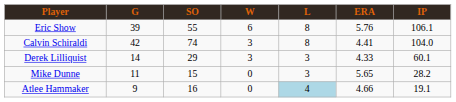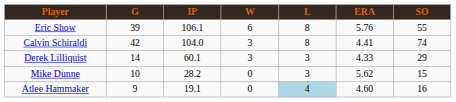 <table class="wikitable sortable">
 <tr>
 <th style="background:#312821;color:#de6108;" width="16%">Player</th>
 <th style="background:#312821;color:#de6108;" width="9%">G</th>
-<th style="background:#312821;color:#de6108;" width="9%">SO</th>
+<th style="background:#312821;color:#de6108;" width="9%">IP</th>
 <th style="background:#312821;color:#de6108;" width="9%">W</th>
 <th style="background:#312821;color:#de6108;" width="9%">L</th>
 <th style="background:#312821;color:#de6108;" width="9%">ERA</th>
-<th style="background:#312821;color:#de6108;" width="9%">IP</th>
+<th style="background:#312821;color:#de6108;" width="9%">SO</th>
 </tr>
 <tr align="center">
 <td><a href='#'>Eric Show</a></td>
 <td>39</td>
-<td>55</td>
+<td>106.1</td>
 <td>6</td>
 <td>8</td>
 <td>5.76</td>
-<td>106.1</td>
+<td>55</td>
 </tr>
 <tr align="center">
 <td><a href='#'>Calvin Schiraldi</a></td>
 <td>42</td>
-<td>74</td>
+<td>104.0</td>
 <td>3</td>
 <td>8</td>
 <td>4.41</td>
-<td>104.0</td>
+<td>74</td>
 </tr>
 <tr align=center>
 <td><a href='#'>Derek Lilliquist</a></td>
 <td>14</td>
-<td>29</td>
+<td>60.1</td>
 <td>3</td>
 <td>3</td>
 <td>4.33</td>
-<td>60.1</td>
+<td>29</td>
 </tr>
 <tr align="center">
 <td><a href='#'>Mike Dunne</a></td>
-<td>11</td>
-<td>15</td>
+<td>10</td>
+<td>28.2</td>
 <td>0</td>
 <td>3</td>
-<td>5.65</td>
-<td>28.2</td>
+<td>5.62</td>
+<td>15</td>
 </tr>
 <tr align=center>
 <td><a href='#'>Atlee Hammaker</a></td>
 <td>9</td>
-<td>16</td>
+<td>19.1</td>
 <td>0</td>
 <td style="background: lightblue;">4</td>
-<td>4.66</td>
-<td>19.1</td>
+<td>4.60</td>
+<td>16</td>
 </tr>
 </table>
